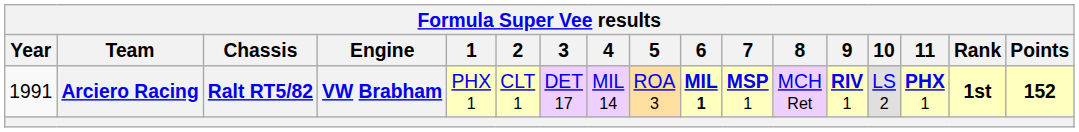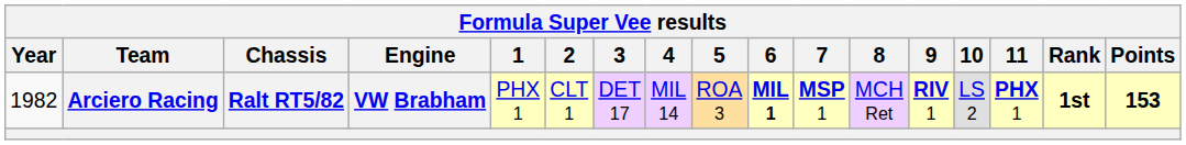 <table class="wikitable" style="text-align:center; font-size:85%">
 <tr>
 <th colspan=45><a href='#'>Formula Super Vee</a> results</th>
 </tr>
 <tr>
 <th>Year</th>
 <th>Team</th>
 <th>Chassis</th>
 <th>Engine</th>
 <th>1</th>
 <th>2</th>
 <th>3</th>
 <th>4</th>
 <th>5</th>
 <th>6</th>
 <th>7</th>
 <th>8</th>
 <th>9</th>
 <th>10</th>
 <th>11</th>
 <th>Rank</th>
 <th>Points</th>
 </tr>
 <tr>
-<td>1991</td>
+<td>1982</td>
 <th nowrap><a href='#'>Arciero Racing</a></th>
 <th nowrap><a href='#'>Ralt RT5/82</a></th>
 <th nowrap><a href='#'>VW</a> <a href='#'>Brabham</a></th>
 <td style="background:#FFFFBF;"><a href='#'>PHX</a><br><small>1</small></td>
 <td style="background:#FFFFBF;"><a href='#'>CLT</a><br><small>1</small></td>
 <td style="background:#EFCFFF;"><a href='#'>DET</a><br><small>17</small></td>
 <td style="background:#EFCFFF;"><a href='#'>MIL</a><br><small>14</small></td>
 <td style="background:#FFDF9F;"><a href='#'>ROA</a><br><small>3</small></td>
 <td style="background:#FFFFBF;"><strong><a href='#'>MIL</a><br><small>1</small></strong></td>
 <td style="background:#FFFFBF;"><strong><a href='#'>MSP</a></strong><br><small>1</small></td>
 <td style="background:#EFCFFF;"><a href='#'>MCH</a><br><small>Ret</small></td>
 <td style="background:#FFFFBF;"><strong><a href='#'>RIV</a></strong><br><small>1</small></td>
 <td style="background:#DFDFDF;"><a href='#'>LS</a><br><small>2</small></td>
 <td style="background:#FFFFBF;"><strong><a href='#'>PHX</a></strong><br><small>1</small></td>
 <td style="background:#FFFFBF;"><strong>1st</strong></td>
-<td style="background:#FFFFBF;"><strong>152</strong></td>
+<td style="background:#FFFFBF;"><strong>153</strong></td>
 </tr>
 <tr>
 <th colspan="17"></th>
 </tr>
 </table>
